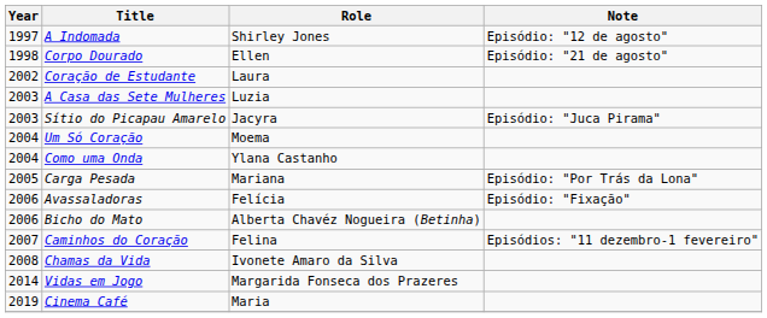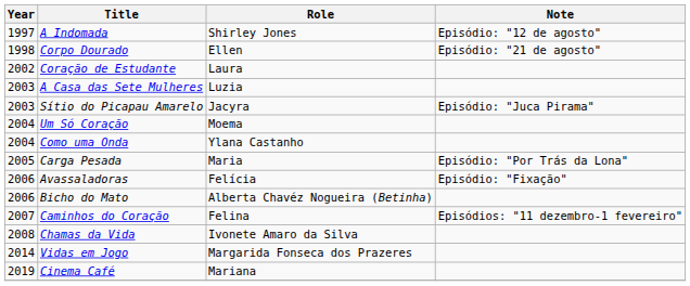 <table class="wikitable">
 <tr>
 <th>Year</th>
 <th>Title</th>
 <th>Role</th>
 <th>Note</th>
 </tr>
 <tr>
 <td>1997</td>
 <td><em><a href='#'>A Indomada</a></em></td>
 <td>Shirley Jones</td>
 <td>Episódio: "12 de agosto"</td>
 </tr>
 <tr>
 <td>1998</td>
 <td><em><a href='#'>Corpo Dourado</a></em></td>
 <td>Ellen</td>
 <td>Episódio: "21 de agosto"</td>
 </tr>
 <tr>
 <td>2002</td>
 <td><em><a href='#'>Coração de Estudante</a></em></td>
 <td>Laura</td>
 <td></td>
 </tr>
 <tr>
 <td>2003</td>
 <td><em><a href='#'>A Casa das Sete Mulheres</a></em></td>
 <td>Luzia</td>
 <td></td>
 </tr>
 <tr>
 <td>2003</td>
 <td><em>Sítio do Picapau Amarelo</em></td>
 <td>Jacyra</td>
 <td>Episódio: "Juca Pirama"</td>
 </tr>
 <tr>
 <td>2004</td>
 <td><em><a href='#'>Um Só Coração</a></em></td>
 <td>Moema</td>
 <td></td>
 </tr>
 <tr>
 <td>2004</td>
 <td><em><a href='#'>Como uma Onda</a></em></td>
 <td>Ylana Castanho</td>
 <td></td>
 </tr>
 <tr>
 <td>2005</td>
 <td><em>Carga Pesada</em></td>
-<td>Mariana</td>
+<td>Maria</td>
 <td>Episódio: "Por Trás da Lona"</td>
 </tr>
 <tr>
 <td>2006</td>
 <td><em>Avassaladoras</em></td>
 <td>Felícia</td>
 <td>Episódio: "Fixação"</td>
 </tr>
 <tr>
 <td>2006</td>
 <td><em>Bicho do Mato</em></td>
 <td>Alberta Chavéz Nogueira (<em>Betinha</em>)</td>
 <td></td>
 </tr>
 <tr>
 <td>2007</td>
 <td><em><a href='#'>Caminhos do Coração</a></em></td>
 <td>Felina</td>
 <td>Episódios: "11 dezembro-1 fevereiro"</td>
 </tr>
 <tr>
 <td>2008</td>
 <td><em><a href='#'>Chamas da Vida</a></em></td>
 <td>Ivonete Amaro da Silva</td>
 <td></td>
 </tr>
 <tr>
 <td>2014</td>
 <td><em><a href='#'>Vidas em Jogo</a></em></td>
 <td>Margarida Fonseca dos Prazeres</td>
 <td></td>
 </tr>
 <tr>
 <td>2019</td>
 <td><em><a href='#'>Cinema Café</a></em></td>
-<td>Maria</td>
+<td>Mariana</td>
 <td></td>
 </tr>
 <tr>
 </tr>
 </table>
